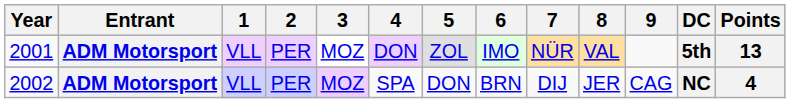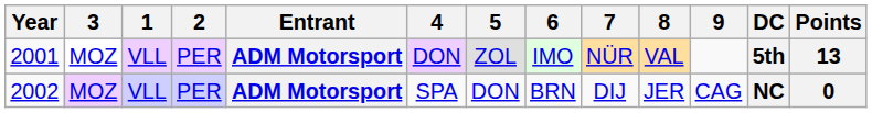 <table class="wikitable" style="text-align:center; font-size:85%">
 <tr>
 <th>Year</th>
-<th>Entrant</th>
+<th>3</th>
 <th>1</th>
 <th>2</th>
-<th>3</th>
+<th>Entrant</th>
 <th>4</th>
 <th>5</th>
 <th>6</th>
 <th>7</th>
 <th>8</th>
 <th>9</th>
 <th>DC</th>
 <th>Points</th>
 </tr>
 <tr>
 <td><a href='#'>2001</a></td>
-<th nowrap><a href='#'>ADM Motorsport</a></th>
+<td style="background:#FFFFFF;"><a href='#'>MOZ</a><br></td>
 <td style="background:#EFCFFF;"><a href='#'>VLL</a><br></td>
 <td style="background:#EFCFFF;"><a href='#'>PER</a><br></td>
-<td style="background:#FFFFFF;"><a href='#'>MOZ</a><br></td>
+<th nowrap><a href='#'>ADM Motorsport</a></th>
 <td style="background:#EFCFFF;"><a href='#'>DON</a><br></td>
 <td style="background:#DFDFDF;"><a href='#'>ZOL</a><br></td>
 <td style="background:#DFFFDF;"><a href='#'>IMO</a><br></td>
 <td style="background:#FFDF9F;"><a href='#'>NÜR</a><br></td>
 <td style="background:#FFDF9F;"><a href='#'>VAL</a><br></td>
 <td></td>
 <th>5th</th>
 <th>13</th>
 </tr>
 <tr>
 <td><a href='#'>2002</a></td>
-<th nowrap><a href='#'>ADM Motorsport</a></th>
+<td style="background:#EFCFFF;"><a href='#'>MOZ</a><br></td>
 <td style="background:#CFCFFF;"><a href='#'>VLL</a><br></td>
 <td style="background:#CFCFFF;"><a href='#'>PER</a><br></td>
-<td style="background:#EFCFFF;"><a href='#'>MOZ</a><br></td>
+<th nowrap><a href='#'>ADM Motorsport</a></th>
 <td><a href='#'>SPA</a></td>
 <td><a href='#'>DON</a></td>
 <td><a href='#'>BRN</a></td>
 <td><a href='#'>DIJ</a></td>
 <td><a href='#'>JER</a></td>
 <td><a href='#'>CAG</a></td>
 <th>NC</th>
-<th>4</th>
+<th>0</th>
 </tr>
 </table>
